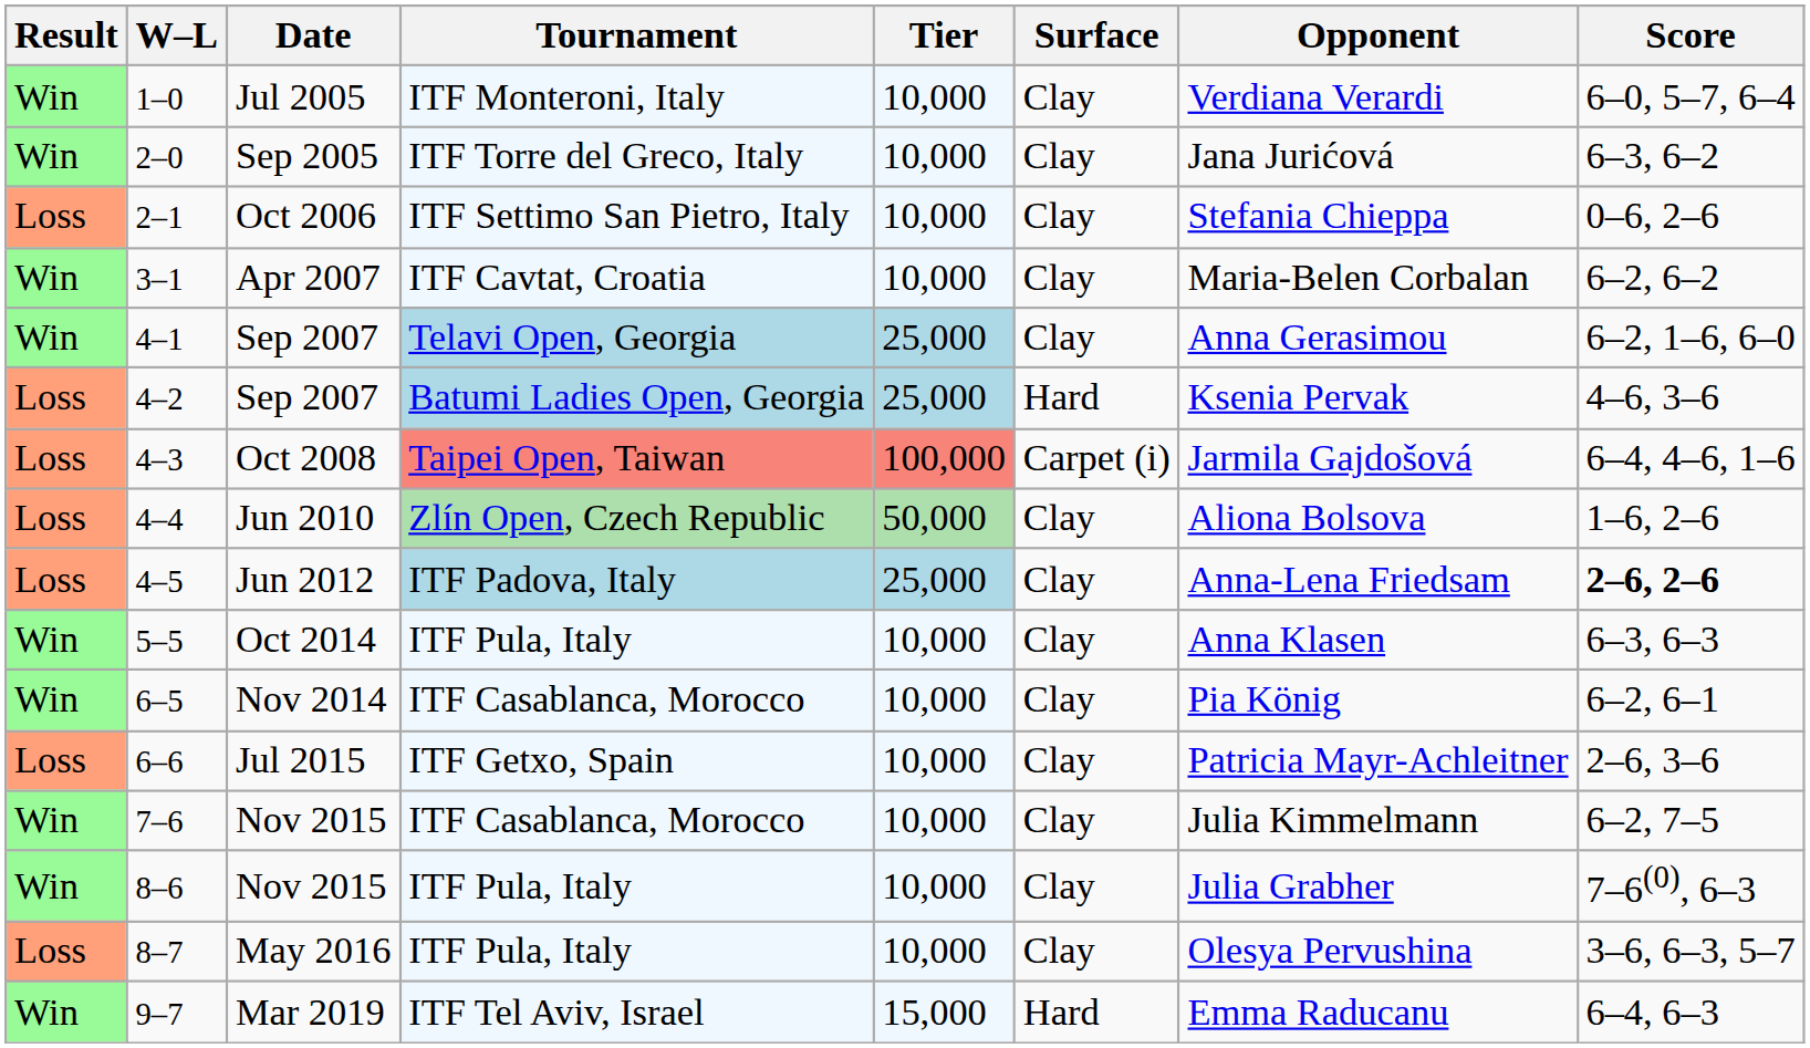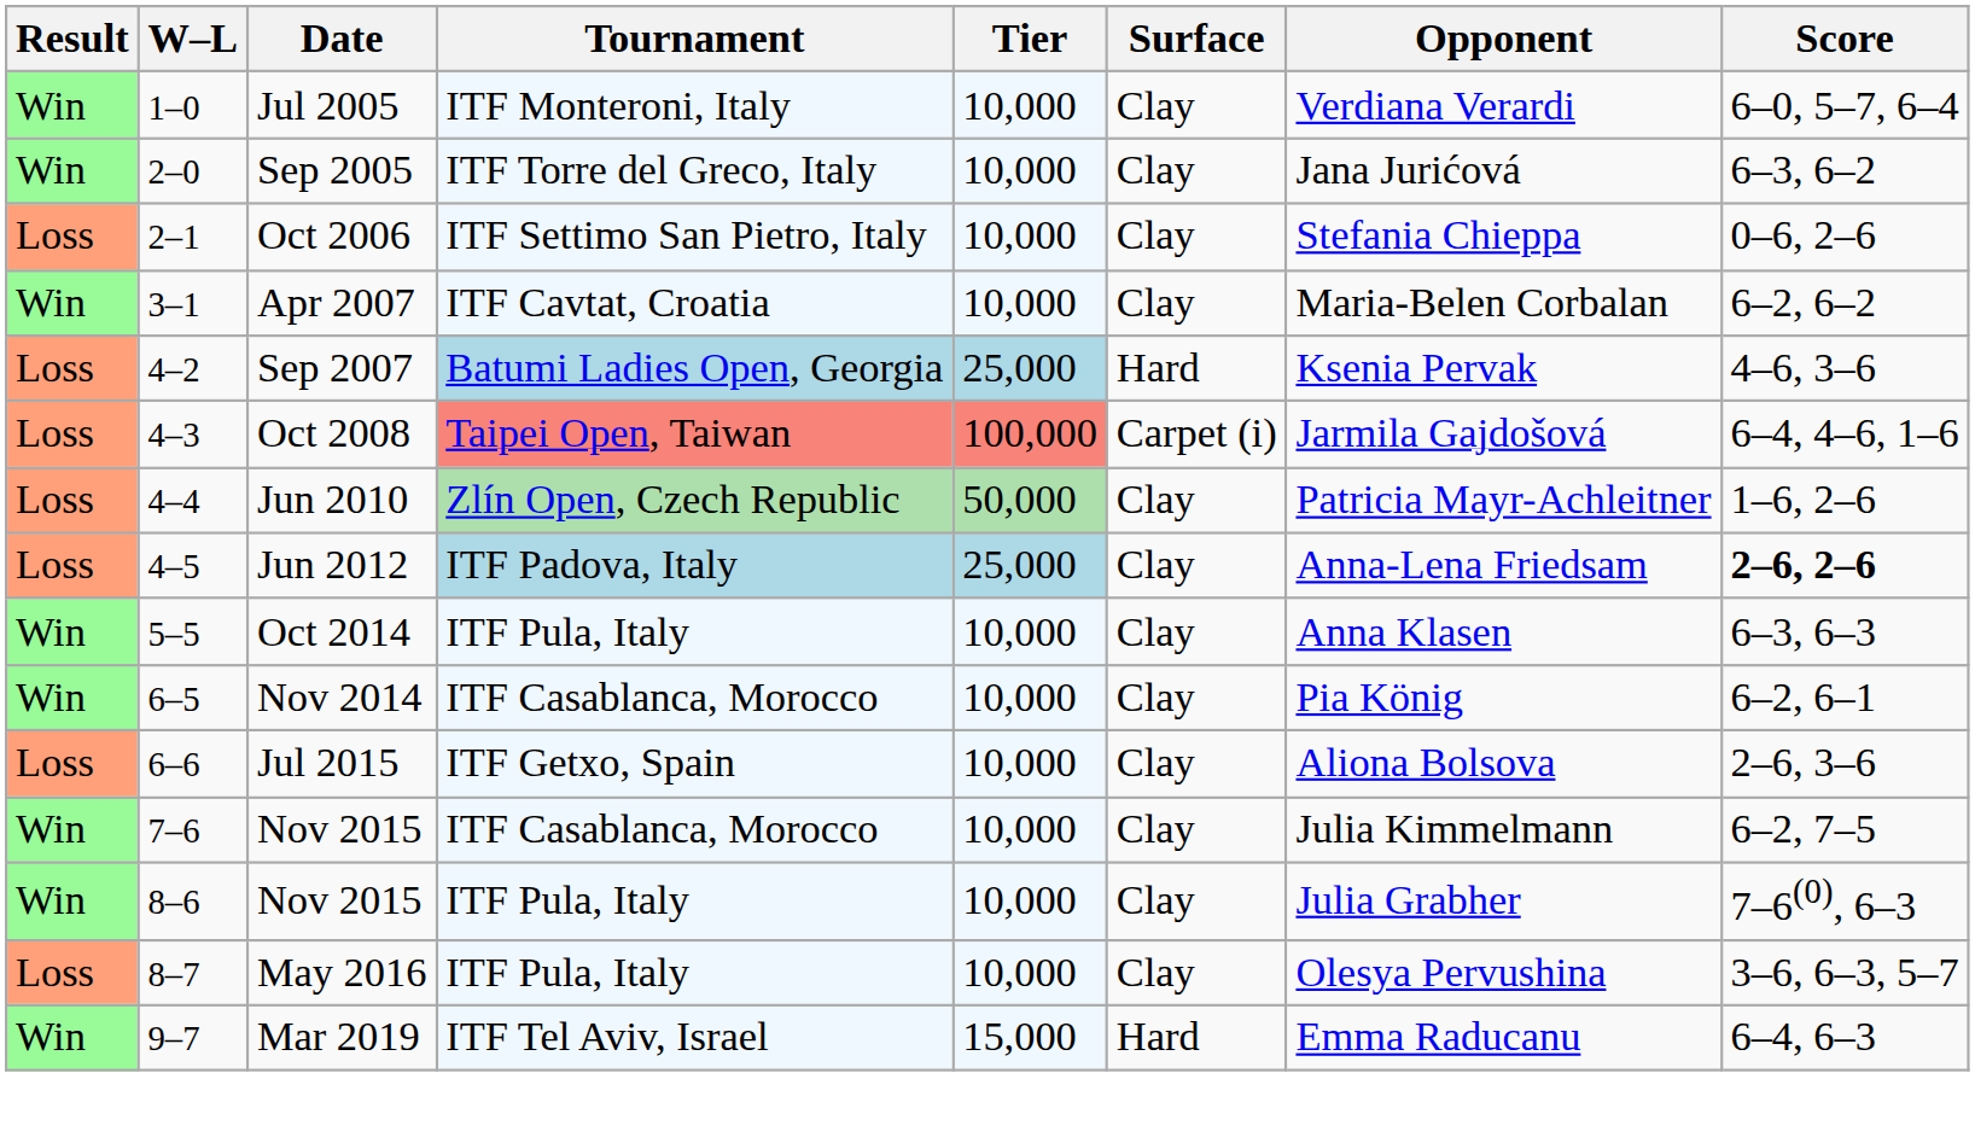 <table class="sortable wikitable">
 <tr>
 <th>Result</th>
 <th class="unsortable">W–L</th>
 <th>Date</th>
 <th>Tournament</th>
 <th>Tier</th>
 <th>Surface</th>
 <th>Opponent</th>
 <th class="unsortable">Score</th>
 </tr>
 <tr>
 <td bgcolor="98FB98">Win</td>
 <td><small>1–0</small></td>
 <td>Jul 2005</td>
 <td bgcolor="#f0f8ff">ITF Monteroni, Italy</td>
 <td bgcolor="#f0f8ff">10,000</td>
 <td>Clay</td>
 <td> <a href='#'>Verdiana Verardi</a></td>
 <td>6–0, 5–7, 6–4</td>
 </tr>
 <tr>
 <td bgcolor="98FB98">Win</td>
 <td><small>2–0</small></td>
 <td>Sep 2005</td>
 <td style="background:#f0f8ff;">ITF Torre del Greco, Italy</td>
 <td style="background:#f0f8ff;">10,000</td>
 <td>Clay</td>
 <td> Jana Jurićová</td>
 <td>6–3, 6–2</td>
 </tr>
 <tr>
 <td bgcolor="FFA07A">Loss</td>
 <td><small>2–1</small></td>
 <td>Oct 2006</td>
 <td bgcolor="#f0f8ff">ITF Settimo San Pietro, Italy</td>
 <td bgcolor="#f0f8ff">10,000</td>
 <td>Clay</td>
 <td> <a href='#'>Stefania Chieppa</a></td>
 <td>0–6, 2–6</td>
 </tr>
 <tr>
 <td bgcolor="98FB98">Win</td>
 <td><small>3–1</small></td>
 <td>Apr 2007</td>
 <td style="background:#f0f8ff;">ITF Cavtat, Croatia</td>
 <td style="background:#f0f8ff;">10,000</td>
 <td>Clay</td>
 <td> Maria-Belen Corbalan</td>
 <td>6–2, 6–2</td>
 </tr>
 <tr>
-<td bgcolor="98FB98">Win</td>
-<td><small>4–1</small></td>
-<td>Sep 2007</td>
-<td bgcolor="lightblue"><a href='#'>Telavi Open</a>, Georgia</td>
-<td bgcolor="lightblue">25,000</td>
-<td>Clay</td>
-<td> <a href='#'>Anna Gerasimou</a></td>
-<td>6–2, 1–6, 6–0</td>
-</tr>
-<tr>
 <td bgcolor="FFA07A">Loss</td>
 <td><small>4–2</small></td>
 <td>Sep 2007</td>
 <td style="background:lightblue;"><a href='#'>Batumi Ladies Open</a>, Georgia</td>
 <td style="background:lightblue;">25,000</td>
 <td>Hard</td>
 <td> <a href='#'>Ksenia Pervak</a></td>
 <td>4–6, 3–6</td>
 </tr>
 <tr>
 <td bgcolor="FFA07A">Loss</td>
 <td><small>4–3</small></td>
 <td>Oct 2008</td>
 <td style="background:#f88379;"><a href='#'>Taipei Open</a>, Taiwan</td>
 <td style="background:#f88379;">100,000</td>
 <td>Carpet (i)</td>
 <td> <a href='#'>Jarmila Gajdošová</a></td>
 <td>6–4, 4–6, 1–6</td>
 </tr>
 <tr>
 <td bgcolor="FFA07A">Loss</td>
 <td><small>4–4</small></td>
 <td>Jun 2010</td>
 <td style="background:#addfad;"><a href='#'>Zlín Open</a>, Czech Republic</td>
 <td style="background:#addfad;">50,000</td>
 <td>Clay</td>
-<td> <a href='#'>Aliona Bolsova</a></td>
+<td> <a href='#'>Patricia Mayr-Achleitner</a></td>
 <td>1–6, 2–6</td>
 </tr>
 <tr>
 <td bgcolor="FFA07A">Loss</td>
 <td><small>4–5</small></td>
 <td>Jun 2012</td>
 <td style="background:lightblue;">ITF Padova, Italy</td>
 <td style="background:lightblue;">25,000</td>
 <td>Clay</td>
 <td> <a href='#'>Anna-Lena Friedsam</a></td>
 <td><strong>2–6, 2–6</strong></td>
 </tr>
 <tr>
 <td style="background:#98fb98;">Win</td>
 <td><small>5–5</small></td>
 <td>Oct 2014</td>
 <td style="background:#f0f8ff;">ITF Pula, Italy</td>
 <td style="background:#f0f8ff;">10,000</td>
 <td>Clay</td>
 <td> <a href='#'>Anna Klasen</a></td>
 <td>6–3, 6–3</td>
 </tr>
 <tr>
 <td style="background:#98fb98;">Win</td>
 <td><small>6–5</small></td>
 <td>Nov 2014</td>
 <td style="background:#f0f8ff;">ITF Casablanca, Morocco</td>
 <td style="background:#f0f8ff;">10,000</td>
 <td>Clay</td>
 <td> <a href='#'>Pia König</a></td>
 <td>6–2, 6–1</td>
 </tr>
 <tr>
 <td bgcolor="FFA07A">Loss</td>
 <td><small>6–6</small></td>
 <td>Jul 2015</td>
 <td bgcolor="#f0f8ff">ITF Getxo, Spain</td>
 <td bgcolor="#f0f8ff">10,000</td>
 <td>Clay</td>
-<td> <a href='#'>Patricia Mayr-Achleitner</a></td>
+<td> <a href='#'>Aliona Bolsova</a></td>
 <td>2–6, 3–6</td>
 </tr>
 <tr>
 <td style="background:#98fb98;">Win</td>
 <td><small>7–6</small></td>
 <td>Nov 2015</td>
 <td style="background:#f0f8ff;">ITF Casablanca, Morocco</td>
 <td style="background:#f0f8ff;">10,000</td>
 <td>Clay</td>
 <td> Julia Kimmelmann</td>
 <td>6–2, 7–5</td>
 </tr>
 <tr>
 <td style="background:#98fb98;">Win</td>
 <td><small>8–6</small></td>
 <td>Nov 2015</td>
 <td style="background:#f0f8ff;">ITF Pula, Italy</td>
 <td style="background:#f0f8ff;">10,000</td>
 <td>Clay</td>
 <td> <a href='#'>Julia Grabher</a></td>
 <td>7–6<sup>(0)</sup>, 6–3</td>
 </tr>
 <tr>
 <td bgcolor="FFA07A">Loss</td>
 <td><small>8–7</small></td>
 <td>May 2016</td>
 <td style="background:#f0f8ff;">ITF Pula, Italy</td>
 <td style="background:#f0f8ff;">10,000</td>
 <td>Clay</td>
 <td> <a href='#'>Olesya Pervushina</a></td>
 <td>3–6, 6–3, 5–7</td>
 </tr>
 <tr>
 <td style="background:#98fb98;">Win</td>
 <td><small>9–7</small></td>
 <td>Mar 2019</td>
 <td style="background:#f0f8ff;">ITF Tel Aviv, Israel</td>
 <td style="background:#f0f8ff;">15,000</td>
 <td>Hard</td>
 <td> <a href='#'>Emma Raducanu</a></td>
 <td>6–4, 6–3</td>
 </tr>
 </table>
